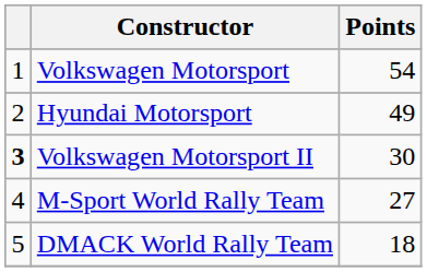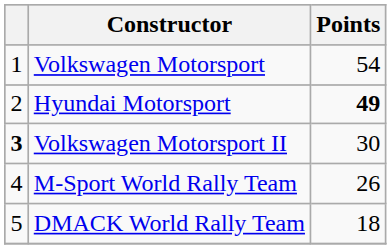 <table class="wikitable" style="font-size: 90%;">
 <tr>
 <th></th>
 <th>Constructor</th>
 <th>Points</th>
 </tr>
 <tr>
 <td align="center">1</td>
 <td> <a href='#'>Volkswagen Motorsport</a></td>
 <td align="right">54</td>
 </tr>
 <tr>
 <td align="center">2</td>
 <td> <a href='#'>Hyundai Motorsport</a></td>
-<td align="right">49</td>
+<td align="right"><strong>49</strong></td>
 </tr>
 <tr>
 <td align="center"><strong>3</strong></td>
 <td> <a href='#'>Volkswagen Motorsport II</a></td>
 <td align="right">30</td>
 </tr>
 <tr>
 <td align="center">4</td>
 <td> <a href='#'>M-Sport World Rally Team</a></td>
-<td align="right">27</td>
+<td align="right">26</td>
 </tr>
 <tr>
 <td align="center">5</td>
 <td> <a href='#'>DMACK World Rally Team</a></td>
 <td align="right">18</td>
 </tr>
 <tr>
 </tr>
 </table>
